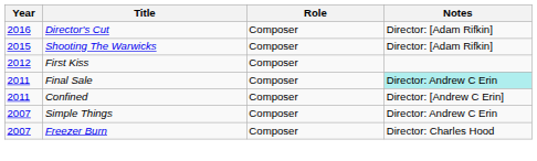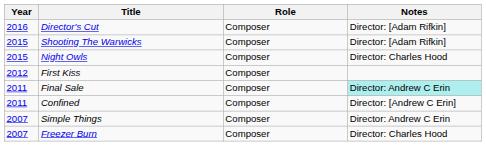 <table class="wikitable sortable" width="90%">
 <tr>
 <th width="50px">Year</th>
 <th width="300px">Title</th>
 <th width="200px">Role</th>
 <th class="unsortable">Notes</th>
 </tr>
 <tr>
 <td><a href='#'>2016</a></td>
 <td><em><a href='#'>Director's Cut</a></em></td>
 <td>Composer</td>
 <td>Director: [Adam Rifkin]</td>
 </tr>
 <tr>
 <td><a href='#'>2015</a></td>
 <td><em><a href='#'>Shooting The Warwicks</a></em></td>
 <td>Composer</td>
 <td>Director: [Adam Rifkin]</td>
+</tr>
+<tr>
+<td><a href='#'>2015</a></td>
+<td><em><a href='#'>Night Owls</a></em></td>
+<td>Composer</td>
+<td>Director: Charles Hood</td>
 </tr>
 <tr>
 <td><a href='#'>2012</a></td>
 <td><em>First Kiss</em></td>
 <td>Composer</td>
 <td></td>
 </tr>
 <tr>
 <td><a href='#'>2011</a></td>
 <td><em>Final Sale</em></td>
 <td>Composer</td>
 <td style="background: paleturquoise;">Director: Andrew C Erin</td>
 </tr>
 <tr>
 <td><a href='#'>2011</a></td>
 <td><em>Confined</em></td>
 <td>Composer</td>
 <td>Director: [Andrew C Erin]</td>
 </tr>
 <tr>
 <td><a href='#'>2007</a></td>
 <td><em>Simple Things</em></td>
 <td>Composer</td>
 <td>Director: Andrew C Erin</td>
 </tr>
 <tr>
 <td><a href='#'>2007</a></td>
 <td><em><a href='#'>Freezer Burn</a></em></td>
 <td>Composer</td>
 <td>Director: Charles Hood</td>
 </tr>
 </table>
